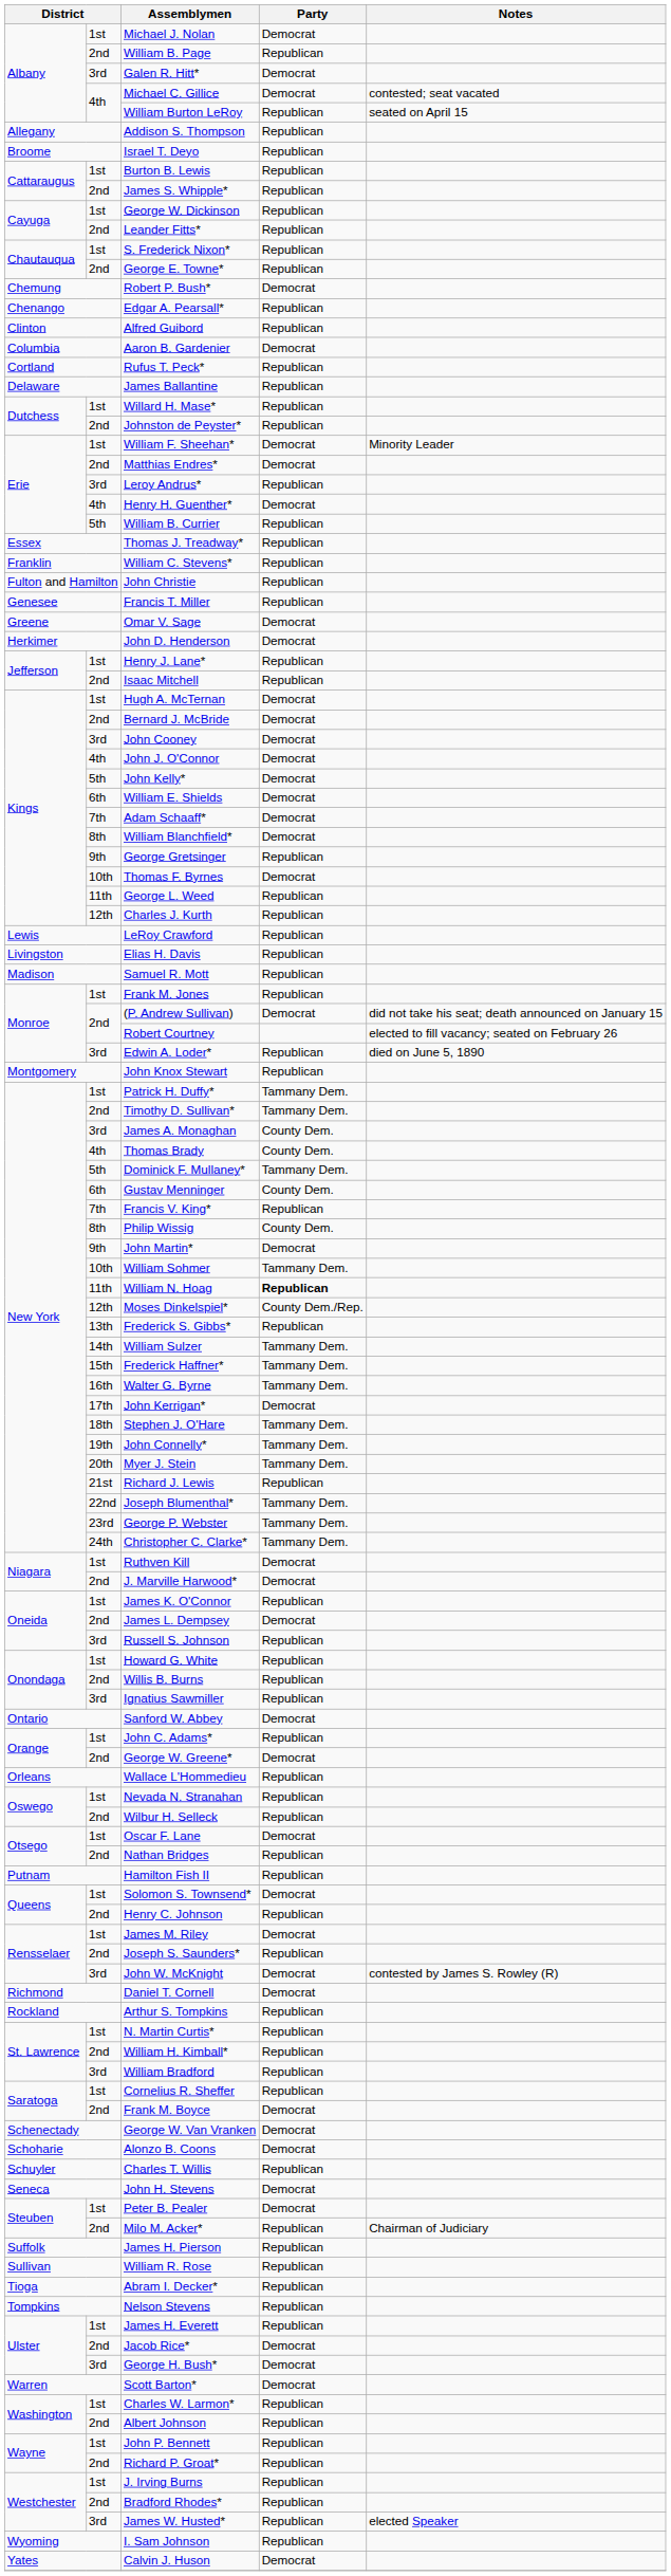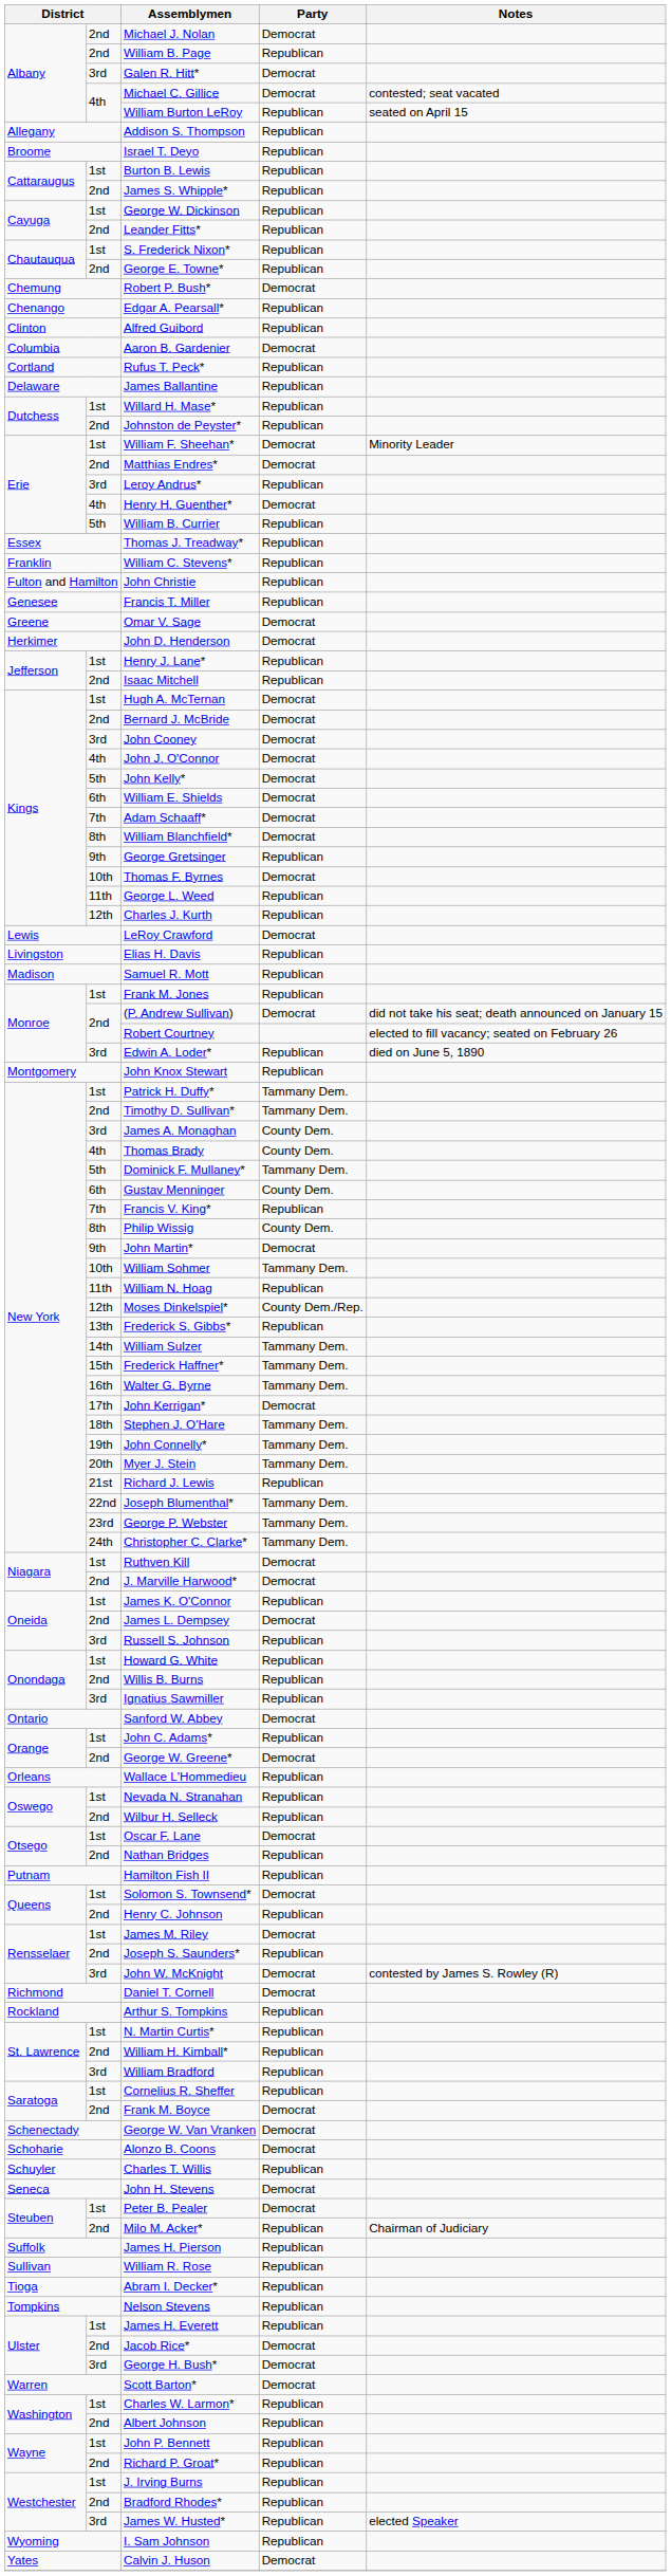 <table class=wikitable>
 <tr>
 <th colspan="2">District</th>
 <th>Assemblymen</th>
 <th>Party</th>
 <th>Notes</th>
 </tr>
 <tr>
 <td rowspan="5"><a href='#'>Albany</a></td>
-<td>1st</td>
+<td>2nd</td>
 <td><a href='#'>Michael J. Nolan</a></td>
 <td>Democrat</td>
 <td></td>
 </tr>
 <tr>
 <td>2nd</td>
 <td><a href='#'>William B. Page</a></td>
 <td>Republican</td>
 <td></td>
 </tr>
 <tr>
 <td>3rd</td>
 <td><a href='#'>Galen R. Hitt</a>*</td>
 <td>Democrat</td>
 <td></td>
 </tr>
 <tr>
 <td rowspan="2">4th</td>
 <td><a href='#'>Michael C. Gillice</a></td>
 <td>Democrat</td>
 <td>contested; seat vacated</td>
 </tr>
 <tr>
 <td><a href='#'>William Burton LeRoy</a></td>
 <td>Republican</td>
 <td>seated on April 15</td>
 </tr>
 <tr>
 <td colspan="2"><a href='#'>Allegany</a></td>
 <td><a href='#'>Addison S. Thompson</a></td>
 <td>Republican</td>
 <td></td>
 </tr>
 <tr>
 <td colspan="2"><a href='#'>Broome</a></td>
 <td><a href='#'>Israel T. Deyo</a></td>
 <td>Republican</td>
 <td></td>
 </tr>
 <tr>
 <td rowspan="2"><a href='#'>Cattaraugus</a></td>
 <td>1st</td>
 <td><a href='#'>Burton B. Lewis</a></td>
 <td>Republican</td>
 <td></td>
 </tr>
 <tr>
 <td>2nd</td>
 <td><a href='#'>James S. Whipple</a>*</td>
 <td>Republican</td>
 <td></td>
 </tr>
 <tr>
 <td rowspan="2"><a href='#'>Cayuga</a></td>
 <td>1st</td>
 <td><a href='#'>George W. Dickinson</a></td>
 <td>Republican</td>
 <td></td>
 </tr>
 <tr>
 <td>2nd</td>
 <td><a href='#'>Leander Fitts</a>*</td>
 <td>Republican</td>
 <td></td>
 </tr>
 <tr>
 <td rowspan="2"><a href='#'>Chautauqua</a></td>
 <td>1st</td>
 <td><a href='#'>S. Frederick Nixon</a>*</td>
 <td>Republican</td>
 <td></td>
 </tr>
 <tr>
 <td>2nd</td>
 <td><a href='#'>George E. Towne</a>*</td>
 <td>Republican</td>
 <td></td>
 </tr>
 <tr>
 <td colspan="2"><a href='#'>Chemung</a></td>
 <td><a href='#'>Robert P. Bush</a>*</td>
 <td>Democrat</td>
 <td></td>
 </tr>
 <tr>
 <td colspan="2"><a href='#'>Chenango</a></td>
 <td><a href='#'>Edgar A. Pearsall</a>*</td>
 <td>Republican</td>
 <td></td>
 </tr>
 <tr>
 <td colspan="2"><a href='#'>Clinton</a></td>
 <td><a href='#'>Alfred Guibord</a></td>
 <td>Republican</td>
 <td></td>
 </tr>
 <tr>
 <td colspan="2"><a href='#'>Columbia</a></td>
 <td><a href='#'>Aaron B. Gardenier</a></td>
 <td>Democrat</td>
 <td></td>
 </tr>
 <tr>
 <td colspan="2"><a href='#'>Cortland</a></td>
 <td><a href='#'>Rufus T. Peck</a>*</td>
 <td>Republican</td>
 <td></td>
 </tr>
 <tr>
 <td colspan="2"><a href='#'>Delaware</a></td>
 <td><a href='#'>James Ballantine</a></td>
 <td>Republican</td>
 <td></td>
 </tr>
 <tr>
 <td rowspan="2"><a href='#'>Dutchess</a></td>
 <td>1st</td>
 <td><a href='#'>Willard H. Mase</a>*</td>
 <td>Republican</td>
 <td></td>
 </tr>
 <tr>
 <td>2nd</td>
 <td><a href='#'>Johnston de Peyster</a>*</td>
 <td>Republican</td>
 <td></td>
 </tr>
 <tr>
 <td rowspan="5"><a href='#'>Erie</a></td>
 <td>1st</td>
 <td><a href='#'>William F. Sheehan</a>*</td>
 <td>Democrat</td>
 <td>Minority Leader</td>
 </tr>
 <tr>
 <td>2nd</td>
 <td><a href='#'>Matthias Endres</a>*</td>
 <td>Democrat</td>
 <td></td>
 </tr>
 <tr>
 <td>3rd</td>
 <td><a href='#'>Leroy Andrus</a>*</td>
 <td>Republican</td>
 <td></td>
 </tr>
 <tr>
 <td>4th</td>
 <td><a href='#'>Henry H. Guenther</a>*</td>
 <td>Democrat</td>
 <td></td>
 </tr>
 <tr>
 <td>5th</td>
 <td><a href='#'>William B. Currier</a></td>
 <td>Republican</td>
 <td></td>
 </tr>
 <tr>
 <td colspan="2"><a href='#'>Essex</a></td>
 <td><a href='#'>Thomas J. Treadway</a>*</td>
 <td>Republican</td>
 <td></td>
 </tr>
 <tr>
 <td colspan="2"><a href='#'>Franklin</a></td>
 <td><a href='#'>William C. Stevens</a>*</td>
 <td>Republican</td>
 <td></td>
 </tr>
 <tr>
 <td colspan="2"><a href='#'>Fulton</a> and <a href='#'>Hamilton</a></td>
 <td><a href='#'>John Christie</a></td>
 <td>Republican</td>
 <td></td>
 </tr>
 <tr>
 <td colspan="2"><a href='#'>Genesee</a></td>
 <td><a href='#'>Francis T. Miller</a></td>
 <td>Republican</td>
 <td></td>
 </tr>
 <tr>
 <td colspan="2"><a href='#'>Greene</a></td>
 <td><a href='#'>Omar V. Sage</a></td>
 <td>Democrat</td>
 <td></td>
 </tr>
 <tr>
 <td colspan="2"><a href='#'>Herkimer</a></td>
 <td><a href='#'>John D. Henderson</a></td>
 <td>Democrat</td>
 <td></td>
 </tr>
 <tr>
 <td rowspan="2"><a href='#'>Jefferson</a></td>
 <td>1st</td>
 <td><a href='#'>Henry J. Lane</a>*</td>
 <td>Republican</td>
 <td></td>
 </tr>
 <tr>
 <td>2nd</td>
 <td><a href='#'>Isaac Mitchell</a></td>
 <td>Republican</td>
 <td></td>
 </tr>
 <tr>
 <td rowspan="12"><a href='#'>Kings</a></td>
 <td>1st</td>
 <td><a href='#'>Hugh A. McTernan</a></td>
 <td>Democrat</td>
 <td></td>
 </tr>
 <tr>
 <td>2nd</td>
 <td><a href='#'>Bernard J. McBride</a></td>
 <td>Democrat</td>
 <td></td>
 </tr>
 <tr>
 <td>3rd</td>
 <td><a href='#'>John Cooney</a></td>
 <td>Democrat</td>
 <td></td>
 </tr>
 <tr>
 <td>4th</td>
 <td><a href='#'>John J. O'Connor</a></td>
 <td>Democrat</td>
 <td></td>
 </tr>
 <tr>
 <td>5th</td>
 <td><a href='#'>John Kelly</a>*</td>
 <td>Democrat</td>
 <td></td>
 </tr>
 <tr>
 <td>6th</td>
 <td><a href='#'>William E. Shields</a></td>
 <td>Democrat</td>
 <td></td>
 </tr>
 <tr>
 <td>7th</td>
 <td><a href='#'>Adam Schaaff</a>*</td>
 <td>Democrat</td>
 <td></td>
 </tr>
 <tr>
 <td>8th</td>
 <td><a href='#'>William Blanchfield</a>*</td>
 <td>Democrat</td>
 <td></td>
 </tr>
 <tr>
 <td>9th</td>
 <td><a href='#'>George Gretsinger</a></td>
 <td>Republican</td>
 <td></td>
 </tr>
 <tr>
 <td>10th</td>
 <td><a href='#'>Thomas F. Byrnes</a></td>
 <td>Democrat</td>
 <td></td>
 </tr>
 <tr>
 <td>11th</td>
 <td><a href='#'>George L. Weed</a></td>
 <td>Republican</td>
 <td></td>
 </tr>
 <tr>
 <td>12th</td>
 <td><a href='#'>Charles J. Kurth</a></td>
 <td>Republican</td>
 <td></td>
 </tr>
 <tr>
 <td colspan="2"><a href='#'>Lewis</a></td>
 <td><a href='#'>LeRoy Crawford</a></td>
-<td>Republican</td>
+<td>Democrat</td>
 <td></td>
 </tr>
 <tr>
 <td colspan="2"><a href='#'>Livingston</a></td>
 <td><a href='#'>Elias H. Davis</a></td>
 <td>Republican</td>
 <td></td>
 </tr>
 <tr>
 <td colspan="2"><a href='#'>Madison</a></td>
 <td><a href='#'>Samuel R. Mott</a></td>
 <td>Republican</td>
 <td></td>
 </tr>
 <tr>
 <td rowspan="4"><a href='#'>Monroe</a></td>
 <td>1st</td>
 <td><a href='#'>Frank M. Jones</a></td>
 <td>Republican</td>
 <td></td>
 </tr>
 <tr>
 <td rowspan="2">2nd</td>
 <td>(<a href='#'>P. Andrew Sullivan</a>)</td>
 <td>Democrat</td>
 <td>did not take his seat; death announced on January 15</td>
 </tr>
 <tr>
 <td><a href='#'>Robert Courtney</a></td>
 <td></td>
 <td>elected to fill vacancy; seated on February 26</td>
 </tr>
 <tr>
 <td>3rd</td>
 <td><a href='#'>Edwin A. Loder</a>*</td>
 <td>Republican</td>
 <td>died on June 5, 1890</td>
 </tr>
 <tr>
 <td colspan="2"><a href='#'>Montgomery</a></td>
 <td><a href='#'>John Knox Stewart</a></td>
 <td>Republican</td>
 <td></td>
 </tr>
 <tr>
 <td rowspan="24"><a href='#'>New York</a></td>
 <td>1st</td>
 <td><a href='#'>Patrick H. Duffy</a>*</td>
 <td>Tammany Dem.</td>
 <td></td>
 </tr>
 <tr>
 <td>2nd</td>
 <td><a href='#'>Timothy D. Sullivan</a>*</td>
 <td>Tammany Dem.</td>
 <td></td>
 </tr>
 <tr>
 <td>3rd</td>
 <td><a href='#'>James A. Monaghan</a></td>
 <td>County Dem.</td>
 <td></td>
 </tr>
 <tr>
 <td>4th</td>
 <td><a href='#'>Thomas Brady</a></td>
 <td>County Dem.</td>
 <td></td>
 </tr>
 <tr>
 <td>5th</td>
 <td><a href='#'>Dominick F. Mullaney</a>*</td>
 <td>Tammany Dem.</td>
 <td></td>
 </tr>
 <tr>
 <td>6th</td>
 <td><a href='#'>Gustav Menninger</a></td>
 <td>County Dem.</td>
 <td></td>
 </tr>
 <tr>
 <td>7th</td>
 <td><a href='#'>Francis V. King</a>*</td>
 <td>Republican</td>
 <td></td>
 </tr>
 <tr>
 <td>8th</td>
 <td><a href='#'>Philip Wissig</a></td>
 <td>County Dem.</td>
 <td></td>
 </tr>
 <tr>
 <td>9th</td>
 <td><a href='#'>John Martin</a>*</td>
 <td>Democrat</td>
 <td></td>
 </tr>
 <tr>
 <td>10th</td>
 <td><a href='#'>William Sohmer</a></td>
 <td>Tammany Dem.</td>
 <td></td>
 </tr>
 <tr>
 <td>11th</td>
 <td><a href='#'>William N. Hoag</a></td>
-<td><strong>Republican</strong></td>
+<td>Republican</td>
 <td></td>
 </tr>
 <tr>
 <td>12th</td>
 <td><a href='#'>Moses Dinkelspiel</a>*</td>
 <td>County Dem./Rep.</td>
 <td></td>
 </tr>
 <tr>
 <td>13th</td>
 <td><a href='#'>Frederick S. Gibbs</a>*</td>
 <td>Republican</td>
 <td></td>
 </tr>
 <tr>
 <td>14th</td>
 <td><a href='#'>William Sulzer</a></td>
 <td>Tammany Dem.</td>
 <td></td>
 </tr>
 <tr>
 <td>15th</td>
 <td><a href='#'>Frederick Haffner</a>*</td>
 <td>Tammany Dem.</td>
 <td></td>
 </tr>
 <tr>
 <td>16th</td>
 <td><a href='#'>Walter G. Byrne</a></td>
 <td>Tammany Dem.</td>
 <td></td>
 </tr>
 <tr>
 <td>17th</td>
 <td><a href='#'>John Kerrigan</a>*</td>
 <td>Democrat</td>
 <td></td>
 </tr>
 <tr>
 <td>18th</td>
 <td><a href='#'>Stephen J. O'Hare</a></td>
 <td>Tammany Dem.</td>
 <td></td>
 </tr>
 <tr>
 <td>19th</td>
 <td><a href='#'>John Connelly</a>*</td>
 <td>Tammany Dem.</td>
 <td></td>
 </tr>
 <tr>
 <td>20th</td>
 <td><a href='#'>Myer J. Stein</a></td>
 <td>Tammany Dem.</td>
 <td></td>
 </tr>
 <tr>
 <td>21st</td>
 <td><a href='#'>Richard J. Lewis</a></td>
 <td>Republican</td>
 <td></td>
 </tr>
 <tr>
 <td>22nd</td>
 <td><a href='#'>Joseph Blumenthal</a>*</td>
 <td>Tammany Dem.</td>
 <td></td>
 </tr>
 <tr>
 <td>23rd</td>
 <td><a href='#'>George P. Webster</a></td>
 <td>Tammany Dem.</td>
 <td></td>
 </tr>
 <tr>
 <td>24th</td>
 <td><a href='#'>Christopher C. Clarke</a>*</td>
 <td>Tammany Dem.</td>
 <td></td>
 </tr>
 <tr>
 <td rowspan="2"><a href='#'>Niagara</a></td>
 <td>1st</td>
 <td><a href='#'>Ruthven Kill</a></td>
 <td>Democrat</td>
 <td></td>
 </tr>
 <tr>
 <td>2nd</td>
 <td><a href='#'>J. Marville Harwood</a>*</td>
 <td>Democrat</td>
 <td></td>
 </tr>
 <tr>
 <td rowspan="3"><a href='#'>Oneida</a></td>
 <td>1st</td>
 <td><a href='#'>James K. O'Connor</a></td>
 <td>Republican</td>
 <td></td>
 </tr>
 <tr>
 <td>2nd</td>
 <td><a href='#'>James L. Dempsey</a></td>
 <td>Democrat</td>
 <td></td>
 </tr>
 <tr>
 <td>3rd</td>
 <td><a href='#'>Russell S. Johnson</a></td>
 <td>Republican</td>
 <td></td>
 </tr>
 <tr>
 <td rowspan="3"><a href='#'>Onondaga</a></td>
 <td>1st</td>
 <td><a href='#'>Howard G. White</a></td>
 <td>Republican</td>
 <td></td>
 </tr>
 <tr>
 <td>2nd</td>
 <td><a href='#'>Willis B. Burns</a></td>
 <td>Republican</td>
 <td></td>
 </tr>
 <tr>
 <td>3rd</td>
 <td><a href='#'>Ignatius Sawmiller</a></td>
 <td>Republican</td>
 <td></td>
 </tr>
 <tr>
 <td colspan="2"><a href='#'>Ontario</a></td>
 <td><a href='#'>Sanford W. Abbey</a></td>
 <td>Democrat</td>
 <td></td>
 </tr>
 <tr>
 <td rowspan="2"><a href='#'>Orange</a></td>
 <td>1st</td>
 <td><a href='#'>John C. Adams</a>*</td>
 <td>Republican</td>
 <td></td>
 </tr>
 <tr>
 <td>2nd</td>
 <td><a href='#'>George W. Greene</a>*</td>
 <td>Democrat</td>
 <td></td>
 </tr>
 <tr>
 <td colspan="2"><a href='#'>Orleans</a></td>
 <td><a href='#'>Wallace L'Hommedieu</a></td>
 <td>Republican</td>
 <td></td>
 </tr>
 <tr>
 <td rowspan="2"><a href='#'>Oswego</a></td>
 <td>1st</td>
 <td><a href='#'>Nevada N. Stranahan</a></td>
 <td>Republican</td>
 <td></td>
 </tr>
 <tr>
 <td>2nd</td>
 <td><a href='#'>Wilbur H. Selleck</a></td>
 <td>Republican</td>
 <td></td>
 </tr>
 <tr>
 <td rowspan="2"><a href='#'>Otsego</a></td>
 <td>1st</td>
 <td><a href='#'>Oscar F. Lane</a></td>
 <td>Democrat</td>
 <td></td>
 </tr>
 <tr>
 <td>2nd</td>
 <td><a href='#'>Nathan Bridges</a></td>
 <td>Republican</td>
 <td></td>
 </tr>
 <tr>
 <td colspan="2"><a href='#'>Putnam</a></td>
 <td><a href='#'>Hamilton Fish II</a></td>
 <td>Republican</td>
 <td></td>
 </tr>
 <tr>
 <td rowspan="2"><a href='#'>Queens</a></td>
 <td>1st</td>
 <td><a href='#'>Solomon S. Townsend</a>*</td>
 <td>Democrat</td>
 <td></td>
 </tr>
 <tr>
 <td>2nd</td>
 <td><a href='#'>Henry C. Johnson</a></td>
 <td>Republican</td>
 <td></td>
 </tr>
 <tr>
 <td rowspan="3"><a href='#'>Rensselaer</a></td>
 <td>1st</td>
 <td><a href='#'>James M. Riley</a></td>
 <td>Democrat</td>
 <td></td>
 </tr>
 <tr>
 <td>2nd</td>
 <td><a href='#'>Joseph S. Saunders</a>*</td>
 <td>Republican</td>
 <td></td>
 </tr>
 <tr>
 <td>3rd</td>
 <td><a href='#'>John W. McKnight</a></td>
 <td>Democrat</td>
 <td>contested by James S. Rowley (R)</td>
 </tr>
 <tr>
 <td colspan="2"><a href='#'>Richmond</a></td>
 <td><a href='#'>Daniel T. Cornell</a></td>
 <td>Democrat</td>
 <td></td>
 </tr>
 <tr>
 <td colspan="2"><a href='#'>Rockland</a></td>
 <td><a href='#'>Arthur S. Tompkins</a></td>
 <td>Republican</td>
 <td></td>
 </tr>
 <tr>
 <td rowspan="3"><a href='#'>St. Lawrence</a></td>
 <td>1st</td>
 <td><a href='#'>N. Martin Curtis</a>*</td>
 <td>Republican</td>
 <td></td>
 </tr>
 <tr>
 <td>2nd</td>
 <td><a href='#'>William H. Kimball</a>*</td>
 <td>Republican</td>
 <td></td>
 </tr>
 <tr>
 <td>3rd</td>
 <td><a href='#'>William Bradford</a></td>
 <td>Republican</td>
 <td></td>
 </tr>
 <tr>
 <td rowspan="2"><a href='#'>Saratoga</a></td>
 <td>1st</td>
 <td><a href='#'>Cornelius R. Sheffer</a></td>
 <td>Republican</td>
 <td></td>
 </tr>
 <tr>
 <td>2nd</td>
 <td><a href='#'>Frank M. Boyce</a></td>
 <td>Democrat</td>
 <td></td>
 </tr>
 <tr>
 <td colspan="2"><a href='#'>Schenectady</a></td>
 <td><a href='#'>George W. Van Vranken</a></td>
 <td>Democrat</td>
 <td></td>
 </tr>
 <tr>
 <td colspan="2"><a href='#'>Schoharie</a></td>
 <td><a href='#'>Alonzo B. Coons</a></td>
 <td>Democrat</td>
 <td></td>
 </tr>
 <tr>
 <td colspan="2"><a href='#'>Schuyler</a></td>
 <td><a href='#'>Charles T. Willis</a></td>
 <td>Republican</td>
 <td></td>
 </tr>
 <tr>
 <td colspan="2"><a href='#'>Seneca</a></td>
 <td><a href='#'>John H. Stevens</a></td>
 <td>Democrat</td>
 <td></td>
 </tr>
 <tr>
 <td rowspan="2"><a href='#'>Steuben</a></td>
 <td>1st</td>
 <td><a href='#'>Peter B. Pealer</a></td>
 <td>Democrat</td>
 <td></td>
 </tr>
 <tr>
 <td>2nd</td>
 <td><a href='#'>Milo M. Acker</a>*</td>
 <td>Republican</td>
 <td>Chairman of Judiciary</td>
 </tr>
 <tr>
 <td colspan="2"><a href='#'>Suffolk</a></td>
 <td><a href='#'>James H. Pierson</a></td>
 <td>Republican</td>
 <td></td>
 </tr>
 <tr>
 <td colspan="2"><a href='#'>Sullivan</a></td>
 <td><a href='#'>William R. Rose</a></td>
 <td>Republican</td>
 <td></td>
 </tr>
 <tr>
 <td colspan="2"><a href='#'>Tioga</a></td>
 <td><a href='#'>Abram I. Decker</a>*</td>
 <td>Republican</td>
 <td></td>
 </tr>
 <tr>
 <td colspan="2"><a href='#'>Tompkins</a></td>
 <td><a href='#'>Nelson Stevens</a></td>
 <td>Republican</td>
 <td></td>
 </tr>
 <tr>
 <td rowspan="3"><a href='#'>Ulster</a></td>
 <td>1st</td>
 <td><a href='#'>James H. Everett</a></td>
 <td>Republican</td>
 <td></td>
 </tr>
 <tr>
 <td>2nd</td>
 <td><a href='#'>Jacob Rice</a>*</td>
 <td>Democrat</td>
 <td></td>
 </tr>
 <tr>
 <td>3rd</td>
 <td><a href='#'>George H. Bush</a>*</td>
 <td>Democrat</td>
 <td></td>
 </tr>
 <tr>
 <td colspan="2"><a href='#'>Warren</a></td>
 <td><a href='#'>Scott Barton</a>*</td>
 <td>Democrat</td>
 <td></td>
 </tr>
 <tr>
 <td rowspan="2"><a href='#'>Washington</a></td>
 <td>1st</td>
 <td><a href='#'>Charles W. Larmon</a>*</td>
 <td>Republican</td>
 <td></td>
 </tr>
 <tr>
 <td>2nd</td>
 <td><a href='#'>Albert Johnson</a></td>
 <td>Republican</td>
 <td></td>
 </tr>
 <tr>
 <td rowspan="2"><a href='#'>Wayne</a></td>
 <td>1st</td>
 <td><a href='#'>John P. Bennett</a></td>
 <td>Republican</td>
 <td></td>
 </tr>
 <tr>
 <td>2nd</td>
 <td><a href='#'>Richard P. Groat</a>*</td>
 <td>Republican</td>
 <td></td>
 </tr>
 <tr>
 <td rowspan="3"><a href='#'>Westchester</a></td>
 <td>1st</td>
 <td><a href='#'>J. Irving Burns</a></td>
 <td>Republican</td>
 <td></td>
 </tr>
 <tr>
 <td>2nd</td>
 <td><a href='#'>Bradford Rhodes</a>*</td>
 <td>Republican</td>
 <td></td>
 </tr>
 <tr>
 <td>3rd</td>
 <td><a href='#'>James W. Husted</a>*</td>
 <td>Republican</td>
 <td>elected <a href='#'>Speaker</a></td>
 </tr>
 <tr>
 <td colspan="2"><a href='#'>Wyoming</a></td>
 <td><a href='#'>I. Sam Johnson</a></td>
 <td>Republican</td>
 <td></td>
 </tr>
 <tr>
 <td colspan="2"><a href='#'>Yates</a></td>
 <td><a href='#'>Calvin J. Huson</a></td>
 <td>Democrat</td>
 <td></td>
 </tr>
 <tr>
 </tr>
 </table>
